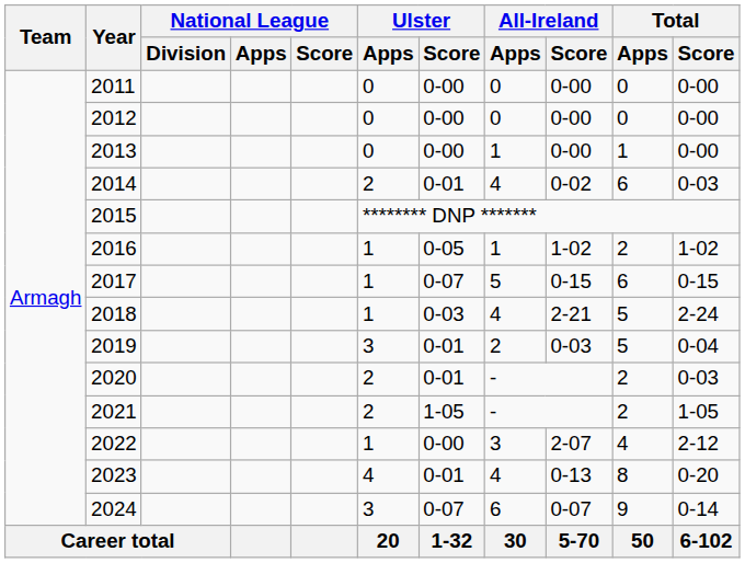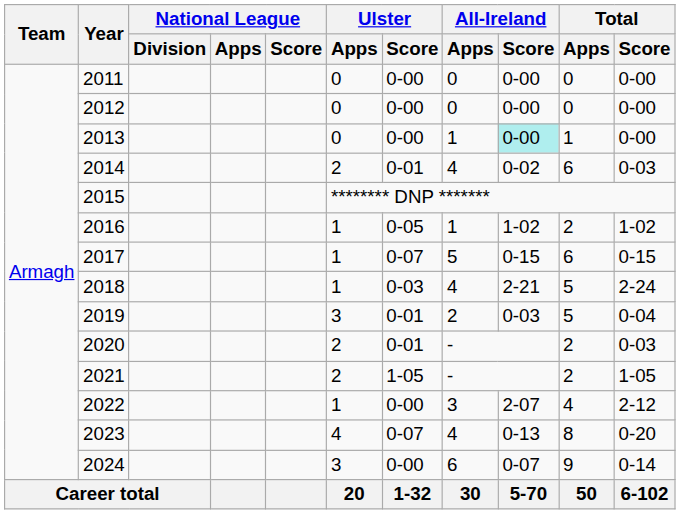 <table class="wikitable">
 <tr>
 <th rowspan="2">Team</th>
 <th rowspan="2">Year</th>
 <th colspan="3"><a href='#'>National League</a></th>
 <th colspan="2"><a href='#'>Ulster</a></th>
 <th colspan="2"><a href='#'>All-Ireland</a></th>
 <th colspan="2">Total</th>
 </tr>
 <tr>
 <th>Division</th>
 <th>Apps</th>
 <th>Score</th>
 <th>Apps</th>
 <th>Score</th>
 <th>Apps</th>
 <th>Score</th>
 <th>Apps</th>
 <th>Score</th>
 </tr>
 <tr>
 <td rowspan="14"><a href='#'>Armagh</a></td>
 <td>2011</td>
 <td></td>
 <td></td>
 <td></td>
 <td>0</td>
 <td>0-00</td>
 <td>0</td>
 <td>0-00</td>
 <td>0</td>
 <td>0-00</td>
 </tr>
 <tr>
 <td>2012</td>
 <td></td>
 <td></td>
 <td></td>
 <td>0</td>
 <td>0-00</td>
 <td>0</td>
 <td>0-00</td>
 <td>0</td>
 <td>0-00</td>
 </tr>
 <tr>
 <td>2013</td>
 <td></td>
 <td></td>
 <td></td>
 <td>0</td>
 <td>0-00</td>
 <td>1</td>
-<td>0-00</td>
+<td style="background: paleturquoise;">0-00</td>
 <td>1</td>
 <td>0-00</td>
 </tr>
 <tr>
 <td>2014</td>
 <td></td>
 <td></td>
 <td></td>
 <td>2</td>
 <td>0-01</td>
 <td>4</td>
 <td>0-02</td>
 <td>6</td>
 <td>0-03</td>
 </tr>
 <tr>
 <td>2015</td>
 <td></td>
 <td></td>
 <td></td>
 <td colspan="6">******** DNP *******</td>
 </tr>
 <tr>
 <td>2016</td>
 <td></td>
 <td></td>
 <td></td>
 <td>1</td>
 <td>0-05</td>
 <td>1</td>
 <td>1-02</td>
 <td>2</td>
 <td>1-02</td>
 </tr>
 <tr>
 <td>2017</td>
 <td></td>
 <td></td>
 <td></td>
 <td>1</td>
 <td>0-07</td>
 <td>5</td>
 <td>0-15</td>
 <td>6</td>
 <td>0-15</td>
 </tr>
 <tr>
 <td>2018</td>
 <td></td>
 <td></td>
 <td></td>
 <td>1</td>
 <td>0-03</td>
 <td>4</td>
 <td>2-21</td>
 <td>5</td>
 <td>2-24</td>
 </tr>
 <tr>
 <td>2019</td>
 <td></td>
 <td></td>
 <td></td>
 <td>3</td>
 <td>0-01</td>
 <td>2</td>
 <td>0-03</td>
 <td>5</td>
 <td>0-04</td>
 </tr>
 <tr>
 <td>2020</td>
 <td></td>
 <td></td>
 <td></td>
 <td>2</td>
 <td>0-01</td>
 <td colspan="2">-</td>
 <td>2</td>
 <td>0-03</td>
 </tr>
 <tr>
 <td>2021</td>
 <td></td>
 <td></td>
 <td></td>
 <td>2</td>
 <td>1-05</td>
 <td colspan="2">-</td>
 <td>2</td>
 <td>1-05</td>
 </tr>
 <tr>
 <td>2022</td>
 <td></td>
 <td></td>
 <td></td>
 <td>1</td>
 <td>0-00</td>
 <td>3</td>
 <td>2-07</td>
 <td>4</td>
 <td>2-12</td>
 </tr>
 <tr>
 <td>2023</td>
 <td></td>
 <td></td>
 <td></td>
 <td>4</td>
-<td>0-01</td>
+<td>0-07</td>
 <td>4</td>
 <td>0-13</td>
 <td>8</td>
 <td>0-20</td>
 </tr>
 <tr>
 <td>2024</td>
 <td></td>
 <td></td>
 <td></td>
 <td>3</td>
-<td>0-07</td>
+<td>0-00</td>
 <td>6</td>
 <td>0-07</td>
 <td>9</td>
 <td>0-14</td>
 </tr>
 <tr>
 <th colspan="3">Career total</th>
 <th></th>
 <th></th>
 <th>20</th>
 <th>1-32</th>
 <th>30</th>
 <th>5-70</th>
 <th>50</th>
 <th>6-102</th>
 </tr>
 </table>
